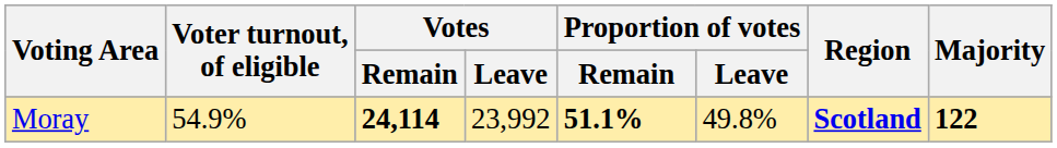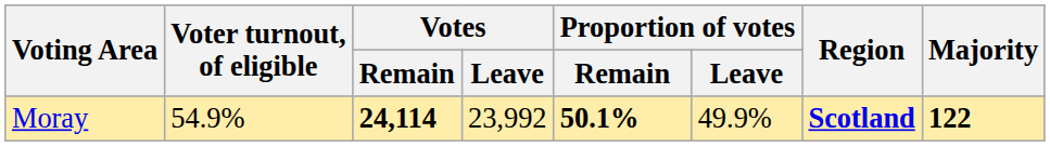 <table class="wikitable sortable">
 <tr>
 <th rowspan=2>Voting Area</th>
 <th rowspan=2>Voter turnout,<br>of eligible</th>
 <th colspan=2>Votes</th>
 <th colspan=2>Proportion of votes</th>
 <th rowspan=2>Region</th>
 <th rowspan=2>Majority</th>
 </tr>
 <tr>
 <th>Remain</th>
 <th>Leave</th>
 <th>Remain</th>
 <th>Leave</th>
 </tr>
 <tr style="background:#fea;">
 <td><a href='#'>Moray</a></td>
 <td>54.9%</td>
 <td><strong>24,114</strong></td>
 <td>23,992</td>
-<td><strong>51.1%</strong></td>
-<td>49.8%</td>
+<td><strong>50.1%</strong></td>
+<td>49.9%</td>
 <td><strong><a href='#'>Scotland</a></strong></td>
 <td><strong>122</strong></td>
 </tr>
 </table>
